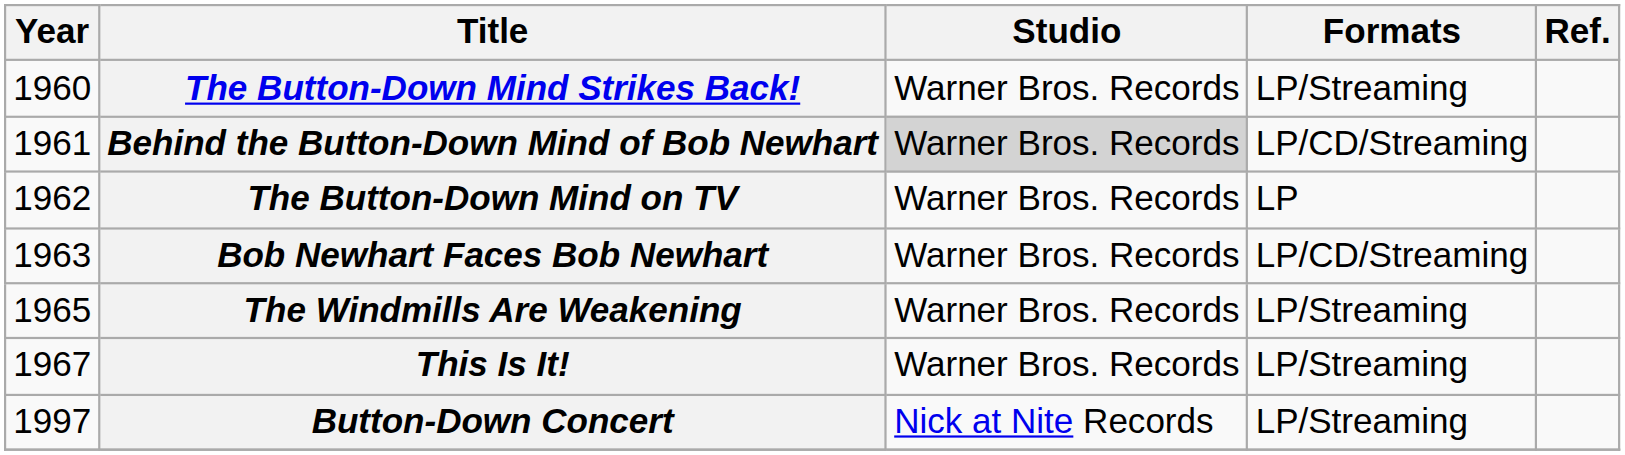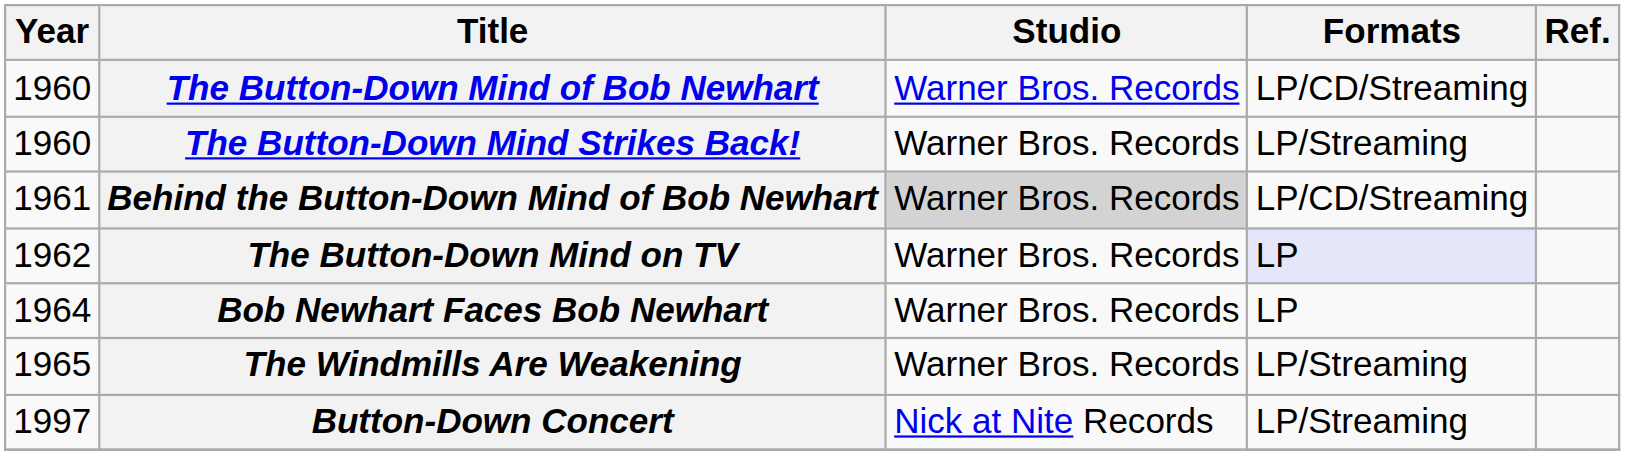 <table class="wikitable plainrowheaders">
 <tr>
 <th scope="col">Year</th>
 <th scope="col">Title</th>
 <th scope="col">Studio</th>
 <th scope="col">Formats</th>
 <th scope="col">Ref.</th>
+</tr>
+<tr>
+<td>1960</td>
+<th scope="row"><em><a href='#'>The Button-Down Mind of Bob Newhart</a></em></th>
+<td><a href='#'>Warner Bros. Records</a></td>
+<td>LP/CD/Streaming</td>
+<td></td>
 </tr>
 <tr>
 <td>1960</td>
 <th scope="row"><em><a href='#'>The Button-Down Mind Strikes Back!</a></em></th>
 <td>Warner Bros. Records</td>
 <td>LP/Streaming</td>
 <td></td>
 </tr>
 <tr>
 <td>1961</td>
 <th scope="row"><em>Behind the Button-Down Mind of Bob Newhart</em></th>
 <td style="background: lightgrey;">Warner Bros. Records</td>
 <td>LP/CD/Streaming</td>
 <td></td>
 </tr>
 <tr>
 <td>1962</td>
 <th scope="row"><em>The Button-Down Mind on TV</em></th>
 <td>Warner Bros. Records</td>
-<td>LP</td>
+<td style="background: lavender;">LP</td>
 <td></td>
 </tr>
 <tr>
-<td>1963</td>
+<td>1964</td>
 <th scope="row"><em>Bob Newhart Faces Bob Newhart</em></th>
 <td>Warner Bros. Records</td>
-<td>LP/CD/Streaming</td>
+<td>LP</td>
 <td></td>
 </tr>
 <tr>
 <td>1965</td>
 <th scope="row"><em>The Windmills Are Weakening</em></th>
-<td>Warner Bros. Records</td>
-<td>LP/Streaming</td>
-<td></td>
-</tr>
-<tr>
-<td>1967</td>
-<th scope="row"><em>This Is It!</em></th>
 <td>Warner Bros. Records</td>
 <td>LP/Streaming</td>
 <td></td>
 </tr>
 <tr>
 <td>1997</td>
 <th scope="row"><em>Button-Down Concert</em></th>
 <td><a href='#'>Nick at Nite</a> Records</td>
 <td>LP/Streaming</td>
 <td></td>
 </tr>
 <tr>
 </tr>
 </table>
